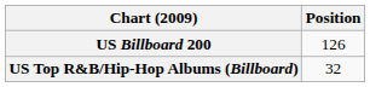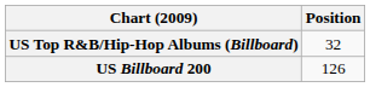 <table class="wikitable sortable plainrowheaders" style="text-align:center">
 <tr>
 <th scope="col">Chart (2009)</th>
 <th scope="col">Position</th>
 </tr>
 <tr>
+<th scope="row">US Top R&B/Hip-Hop Albums (<em>Billboard</em>)</th>
+<td>32</td>
+</tr>
+<tr>
 <th scope="row">US <em>Billboard</em> 200</th>
 <td>126</td>
 </tr>
-<tr>
-<th scope="row">US Top R&B/Hip-Hop Albums (<em>Billboard</em>)</th>
-<td>32</td>
-</tr>
 </table>
